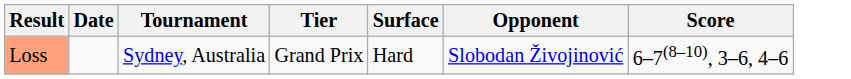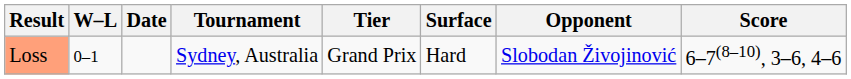 <table class="sortable wikitable">
 <tr>
 <th>Result</th>
+<th class="unsortable">W–L</th>
 <th>Date</th>
 <th>Tournament</th>
 <th>Tier</th>
 <th>Surface</th>
 <th>Opponent</th>
 <th class="unsortable">Score</th>
 </tr>
 <tr>
 <td style="background:#ffa07a;">Loss</td>
+<td><small>0–1</small></td>
 <td><a href='#'></a></td>
 <td><a href='#'>Sydney</a>, Australia</td>
 <td>Grand Prix</td>
 <td>Hard</td>
 <td> <a href='#'>Slobodan Živojinović</a></td>
 <td>6–7<sup>(8–10)</sup>, 3–6, 4–6</td>
 </tr>
 </table>
